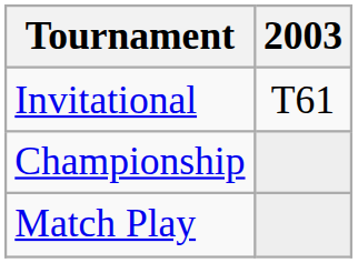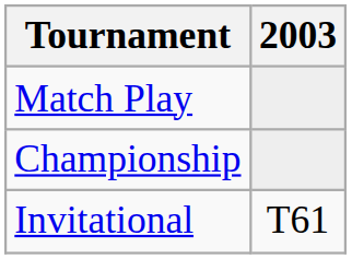 <table class="wikitable" style="text-align:center;">
 <tr>
 <th>Tournament</th>
 <th>2003</th>
 </tr>
 <tr>
-<td align="left"><a href='#'>Invitational</a></td>
-<td>T61</td>
+<td align="left"><a href='#'>Match Play</a></td>
+<td style="background:#eeeeee;"></td>
 </tr>
 <tr>
 <td align="left"><a href='#'>Championship</a></td>
 <td style="background:#eeeeee;"></td>
 </tr>
 <tr>
-<td align="left"><a href='#'>Match Play</a></td>
-<td style="background:#eeeeee;"></td>
+<td align="left"><a href='#'>Invitational</a></td>
+<td>T61</td>
 </tr>
 </table>
